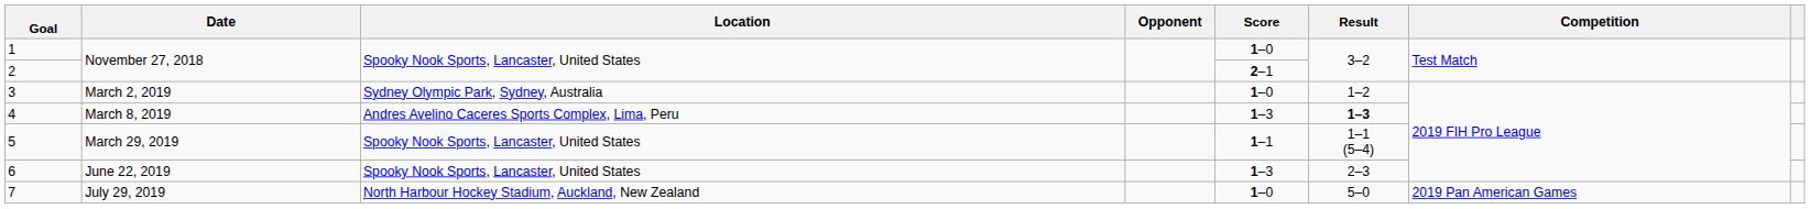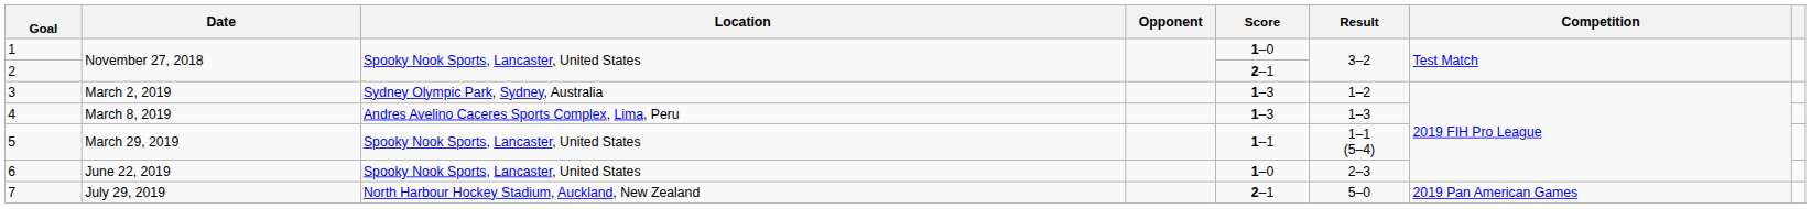 <table class="wikitable sortable" style="font-size:90%" width=97%>
 <tr>
 <th style="font-size:95%;" data-sort-type=number><br>Goal</th>
 <th align=center>Date</th>
 <th>Location</th>
 <th width=90>Opponent</th>
 <th data-sort-type="number" style="font-size:95%">Score</th>
 <th data-sort-type="number" style="font-size:95%">Result</th>
 <th>Competition</th>
 <th></th>
 </tr>
 <tr>
 <td>1</td>
 <td rowspan=2>November 27, 2018</td>
 <td rowspan=2><a href='#'>Spooky Nook Sports</a>, <a href='#'>Lancaster</a>, United States</td>
 <td rowspan=2></td>
 <td align="center"><strong>1</strong>–0</td>
 <td rowspan=2; align=center>3–2</td>
 <td rowspan=2><a href='#'>Test Match</a></td>
 <td rowspan=2></td>
 </tr>
 <tr>
 <td>2</td>
 <td align="center"><strong>2</strong>–1</td>
 </tr>
 <tr>
 <td>3</td>
 <td>March 2, 2019</td>
 <td><a href='#'>Sydney Olympic Park</a>, <a href='#'>Sydney</a>, Australia</td>
 <td></td>
-<td align="center"><strong>1</strong>–0</td>
+<td align="center"><strong>1</strong>–3</td>
 <td align="center">1–2</td>
 <td rowspan=4><a href='#'>2019 FIH Pro League</a></td>
 <td></td>
 </tr>
 <tr>
 <td>4</td>
 <td>March 8, 2019</td>
 <td><a href='#'>Andres Avelino Caceres Sports Complex</a>, <a href='#'>Lima</a>, Peru</td>
 <td></td>
 <td align="center"><strong>1</strong>–3</td>
-<td align="center"><strong>1–3</strong></td>
+<td align="center">1–3</td>
 <td></td>
 </tr>
 <tr>
 <td>5</td>
 <td>March 29, 2019</td>
 <td><a href='#'>Spooky Nook Sports</a>, <a href='#'>Lancaster</a>, United States</td>
 <td></td>
 <td align="center"><strong>1</strong>–1</td>
 <td align="center">1–1<br>(5–4)</td>
 <td></td>
 </tr>
 <tr>
 <td>6</td>
 <td>June 22, 2019</td>
 <td><a href='#'>Spooky Nook Sports</a>, <a href='#'>Lancaster</a>, United States</td>
 <td></td>
-<td align="center"><strong>1</strong>–3</td>
+<td align="center"><strong>1</strong>–0</td>
 <td align="center">2–3</td>
 <td></td>
 </tr>
 <tr>
 <td>7</td>
 <td>July 29, 2019</td>
 <td><a href='#'>North Harbour Hockey Stadium</a>, <a href='#'>Auckland</a>, New Zealand</td>
 <td></td>
-<td align="center"><strong>1</strong>–0</td>
+<td align="center"><strong>2</strong>–1</td>
 <td align="center">5–0</td>
 <td><a href='#'>2019 Pan American Games</a></td>
 <td></td>
 </tr>
 </table>
